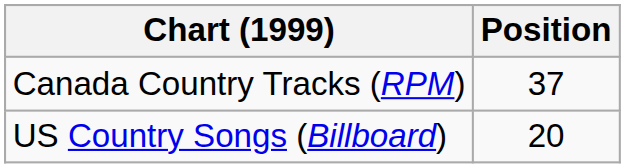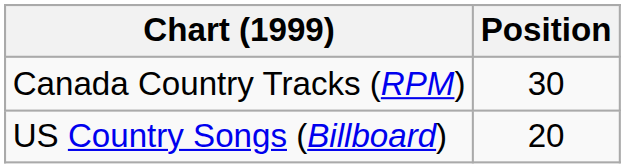 <table class="wikitable sortable">
 <tr>
 <th scope="col">Chart (1999)</th>
 <th scope="col">Position</th>
 </tr>
 <tr>
 <td>Canada Country Tracks (<em><a href='#'>RPM</a></em>)</td>
-<td align="center">37</td>
+<td align="center">30</td>
 </tr>
 <tr>
 <td>US <a href='#'>Country Songs</a> (<em><a href='#'>Billboard</a></em>)</td>
 <td align="center">20</td>
 </tr>
 </table>
